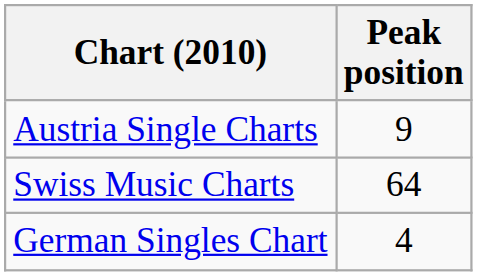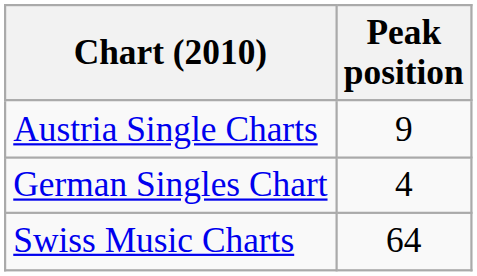 <table class="wikitable sortable">
 <tr>
 <th>Chart (2010)</th>
 <th>Peak<br>position</th>
 </tr>
 <tr>
 <td><a href='#'>Austria Single Charts</a></td>
 <td style="text-align:center;">9</td>
 </tr>
 <tr>
+<td><a href='#'>German Singles Chart</a></td>
+<td style="text-align:center;">4</td>
+</tr>
+<tr>
 <td><a href='#'>Swiss Music Charts</a></td>
 <td style="text-align:center;">64</td>
 </tr>
-<tr>
-<td><a href='#'>German Singles Chart</a></td>
-<td style="text-align:center;">4</td>
-</tr>
 </table>
